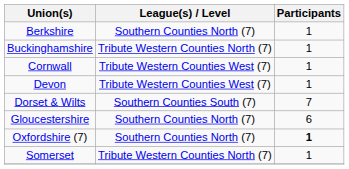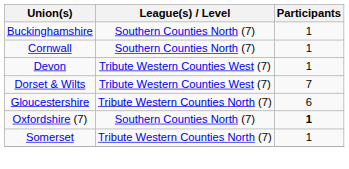 <table class="wikitable" style="text-align: center">
 <tr>
 <th>Union(s)</th>
 <th>League(s) / Level</th>
 <th>Participants</th>
 </tr>
 <tr>
-<td><a href='#'>Berkshire</a></td>
+<td><a href='#'>Buckinghamshire</a></td>
 <td><a href='#'>Southern Counties North</a> (7)</td>
 <td>1</td>
 </tr>
 <tr>
-<td><a href='#'>Buckinghamshire</a></td>
-<td><a href='#'>Tribute Western Counties North</a> (7)</td>
-<td>1</td>
-</tr>
-<tr>
 <td><a href='#'>Cornwall</a></td>
-<td><a href='#'>Tribute Western Counties West</a> (7)</td>
+<td><a href='#'>Southern Counties North</a> (7)</td>
 <td>1</td>
 </tr>
 <tr>
 <td><a href='#'>Devon</a></td>
 <td><a href='#'>Tribute Western Counties West</a> (7)</td>
 <td>1</td>
 </tr>
 <tr>
 <td><a href='#'>Dorset & Wilts</a></td>
-<td><a href='#'>Southern Counties South</a> (7)</td>
+<td><a href='#'>Tribute Western Counties West</a> (7)</td>
 <td>7</td>
 </tr>
 <tr>
 <td><a href='#'>Gloucestershire</a></td>
-<td><a href='#'>Southern Counties North</a> (7)</td>
+<td><a href='#'>Tribute Western Counties North</a> (7)</td>
 <td>6</td>
 </tr>
 <tr>
 <td><a href='#'>Oxfordshire</a> (7)</td>
 <td><a href='#'>Southern Counties North</a> (7)</td>
 <td><strong>1</strong></td>
 </tr>
 <tr>
 <td><a href='#'>Somerset</a></td>
 <td><a href='#'>Tribute Western Counties North</a> (7)</td>
 <td>1</td>
 </tr>
 <tr>
 </tr>
 </table>
